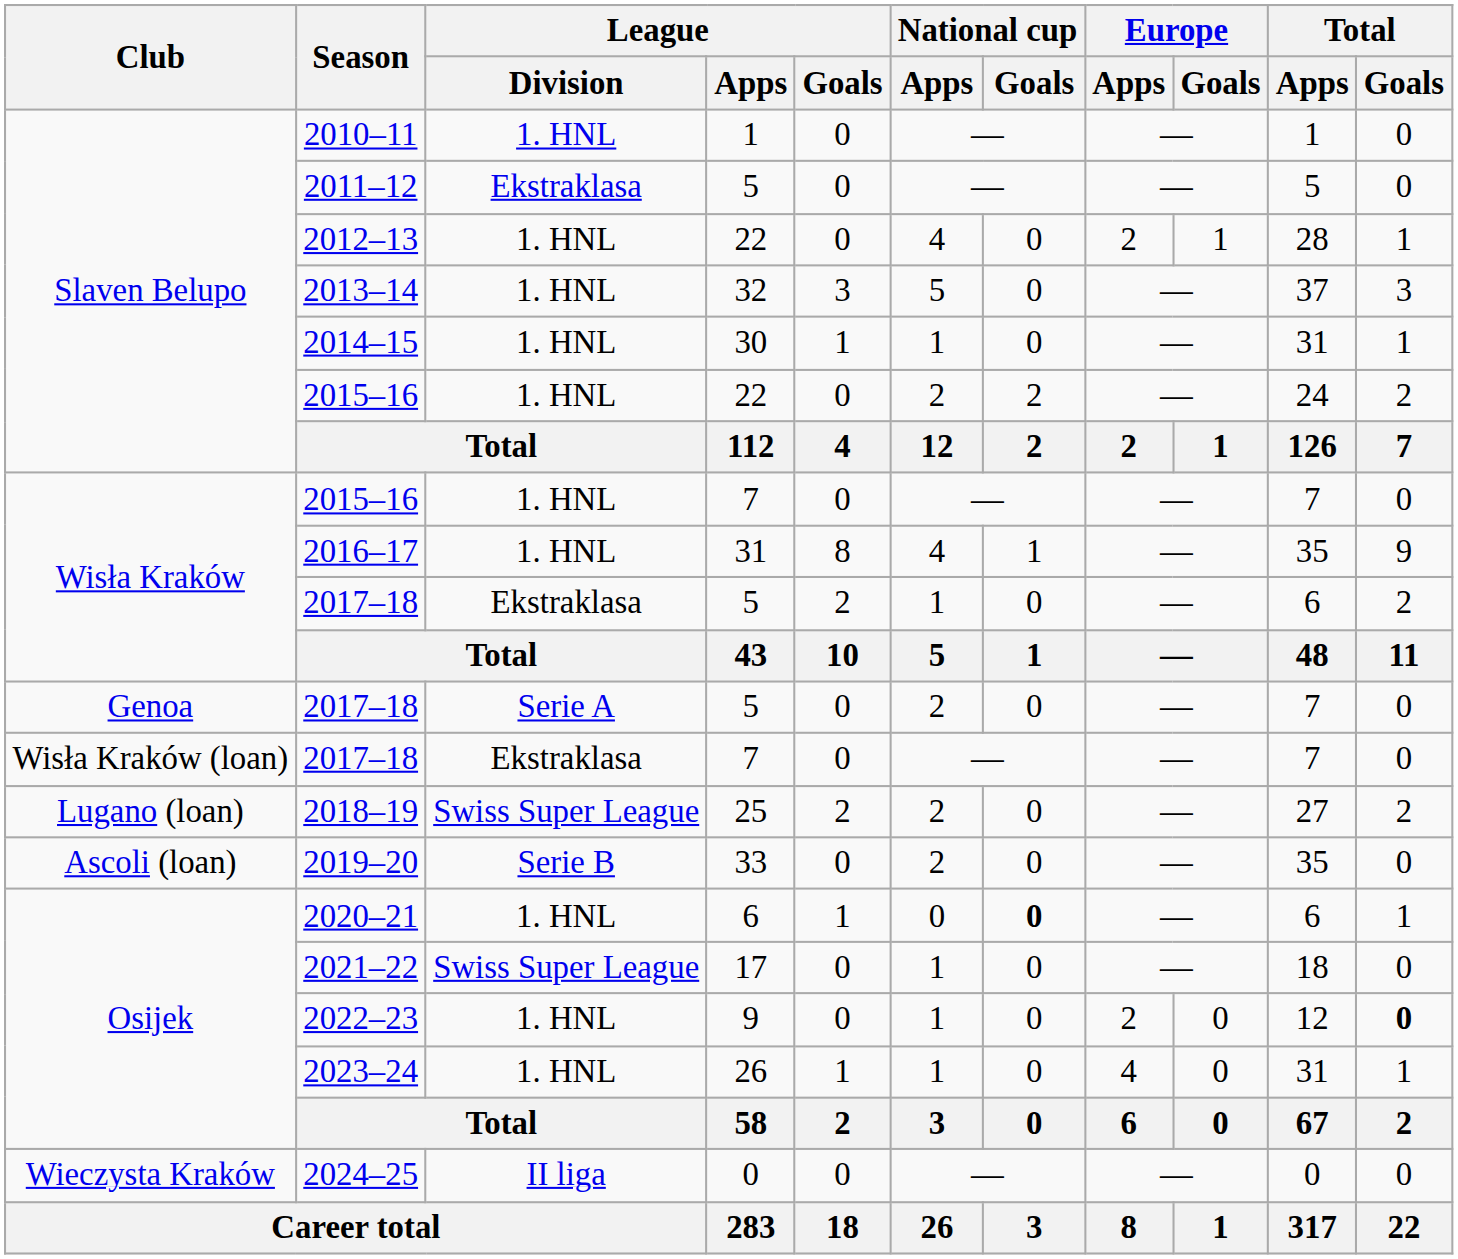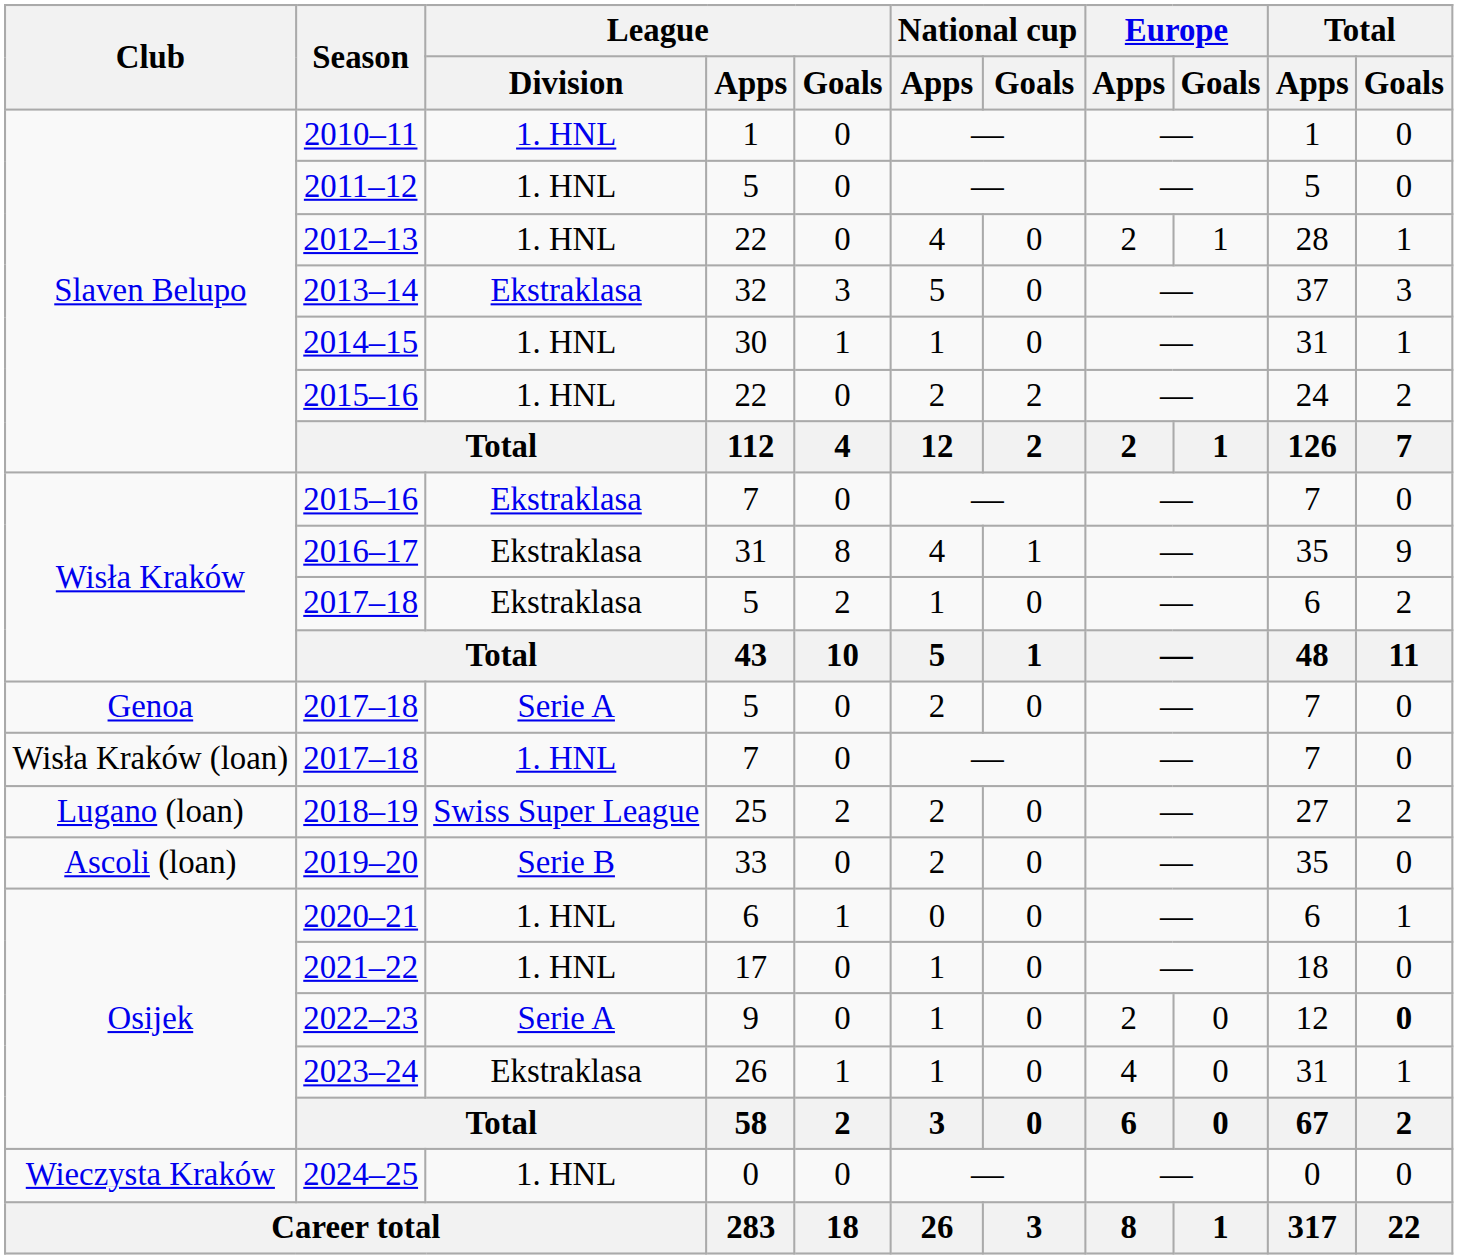 <table class="wikitable" style="text-align:center">
 <tr>
 <th rowspan="2">Club</th>
 <th rowspan="2">Season</th>
 <th colspan="3">League</th>
 <th colspan="2">National cup</th>
 <th colspan="2"><a href='#'>Europe</a></th>
 <th colspan="2">Total</th>
 </tr>
 <tr>
 <th>Division</th>
 <th>Apps</th>
 <th>Goals</th>
 <th>Apps</th>
 <th>Goals</th>
 <th>Apps</th>
 <th>Goals</th>
 <th>Apps</th>
 <th>Goals</th>
 </tr>
 <tr>
 <td rowspan="7"><a href='#'>Slaven Belupo</a></td>
 <td><a href='#'>2010–11</a></td>
 <td><a href='#'>1. HNL</a></td>
 <td>1</td>
 <td>0</td>
 <td colspan="2">—</td>
 <td colspan="2">—</td>
 <td>1</td>
 <td>0</td>
 </tr>
 <tr>
 <td><a href='#'>2011–12</a></td>
-<td><a href='#'>Ekstraklasa</a></td>
+<td>1. HNL</td>
 <td>5</td>
 <td>0</td>
 <td colspan="2">—</td>
 <td colspan="2">—</td>
 <td>5</td>
 <td>0</td>
 </tr>
 <tr>
 <td><a href='#'>2012–13</a></td>
 <td>1. HNL</td>
 <td>22</td>
 <td>0</td>
 <td>4</td>
 <td>0</td>
 <td>2</td>
 <td>1</td>
 <td>28</td>
 <td>1</td>
 </tr>
 <tr>
 <td><a href='#'>2013–14</a></td>
-<td>1. HNL</td>
+<td><a href='#'>Ekstraklasa</a></td>
 <td>32</td>
 <td>3</td>
 <td>5</td>
 <td>0</td>
 <td colspan="2">—</td>
 <td>37</td>
 <td>3</td>
 </tr>
 <tr>
 <td><a href='#'>2014–15</a></td>
 <td>1. HNL</td>
 <td>30</td>
 <td>1</td>
 <td>1</td>
 <td>0</td>
 <td colspan="2">—</td>
 <td>31</td>
 <td>1</td>
 </tr>
 <tr>
 <td><a href='#'>2015–16</a></td>
 <td>1. HNL</td>
 <td>22</td>
 <td>0</td>
 <td>2</td>
 <td>2</td>
 <td colspan="2">—</td>
 <td>24</td>
 <td>2</td>
 </tr>
 <tr>
 <th colspan="2">Total</th>
 <th>112</th>
 <th>4</th>
 <th>12</th>
 <th>2</th>
 <th>2</th>
 <th>1</th>
 <th>126</th>
 <th>7</th>
 </tr>
 <tr>
 <td rowspan="4"><a href='#'>Wisła Kraków</a></td>
 <td><a href='#'>2015–16</a></td>
-<td>1. HNL</td>
+<td><a href='#'>Ekstraklasa</a></td>
 <td>7</td>
 <td>0</td>
 <td colspan="2">—</td>
 <td colspan="2">—</td>
 <td>7</td>
 <td>0</td>
 </tr>
 <tr>
 <td><a href='#'>2016–17</a></td>
-<td>1. HNL</td>
+<td>Ekstraklasa</td>
 <td>31</td>
 <td>8</td>
 <td>4</td>
 <td>1</td>
 <td colspan="2">—</td>
 <td>35</td>
 <td>9</td>
 </tr>
 <tr>
 <td><a href='#'>2017–18</a></td>
 <td>Ekstraklasa</td>
 <td>5</td>
 <td>2</td>
 <td>1</td>
 <td>0</td>
 <td colspan="2">—</td>
 <td>6</td>
 <td>2</td>
 </tr>
 <tr>
 <th colspan="2">Total</th>
 <th>43</th>
 <th>10</th>
 <th>5</th>
 <th>1</th>
 <th colspan="2">—</th>
 <th>48</th>
 <th>11</th>
 </tr>
 <tr>
 <td><a href='#'>Genoa</a></td>
 <td><a href='#'>2017–18</a></td>
 <td><a href='#'>Serie A</a></td>
 <td>5</td>
 <td>0</td>
 <td>2</td>
 <td>0</td>
 <td colspan="2">—</td>
 <td>7</td>
 <td>0</td>
 </tr>
 <tr>
 <td>Wisła Kraków (loan)</td>
 <td><a href='#'>2017–18</a></td>
-<td>Ekstraklasa</td>
+<td><a href='#'>1. HNL</a></td>
 <td>7</td>
 <td>0</td>
 <td colspan="2">—</td>
 <td colspan="2">—</td>
 <td>7</td>
 <td>0</td>
 </tr>
 <tr>
 <td><a href='#'>Lugano</a> (loan)</td>
 <td><a href='#'>2018–19</a></td>
 <td><a href='#'>Swiss Super League</a></td>
 <td>25</td>
 <td>2</td>
 <td>2</td>
 <td>0</td>
 <td colspan="2">—</td>
 <td>27</td>
 <td>2</td>
 </tr>
 <tr>
 <td><a href='#'>Ascoli</a> (loan)</td>
 <td><a href='#'>2019–20</a></td>
 <td><a href='#'>Serie B</a></td>
 <td>33</td>
 <td>0</td>
 <td>2</td>
 <td>0</td>
 <td colspan="2">—</td>
 <td>35</td>
 <td>0</td>
 </tr>
 <tr>
 <td rowspan="5"><a href='#'>Osijek</a></td>
 <td><a href='#'>2020–21</a></td>
 <td>1. HNL</td>
 <td>6</td>
 <td>1</td>
 <td>0</td>
-<td><strong>0</strong></td>
+<td>0</td>
 <td colspan="2">—</td>
 <td>6</td>
 <td>1</td>
 </tr>
 <tr>
 <td><a href='#'>2021–22</a></td>
-<td><a href='#'>Swiss Super League</a></td>
+<td>1. HNL</td>
 <td>17</td>
 <td>0</td>
 <td>1</td>
 <td>0</td>
 <td colspan="2">—</td>
 <td>18</td>
 <td>0</td>
 </tr>
 <tr>
 <td><a href='#'>2022–23</a></td>
-<td>1. HNL</td>
+<td><a href='#'>Serie A</a></td>
 <td>9</td>
 <td>0</td>
 <td>1</td>
 <td>0</td>
 <td>2</td>
 <td>0</td>
 <td>12</td>
 <td><strong>0</strong></td>
 </tr>
 <tr>
 <td><a href='#'>2023–24</a></td>
-<td>1. HNL</td>
+<td>Ekstraklasa</td>
 <td>26</td>
 <td>1</td>
 <td>1</td>
 <td>0</td>
 <td>4</td>
 <td>0</td>
 <td>31</td>
 <td>1</td>
 </tr>
 <tr>
 <th colspan="2">Total</th>
 <th>58</th>
 <th>2</th>
 <th>3</th>
 <th>0</th>
 <th>6</th>
 <th>0</th>
 <th>67</th>
 <th>2</th>
 </tr>
 <tr>
 <td><a href='#'>Wieczysta Kraków</a></td>
 <td><a href='#'>2024–25</a></td>
-<td><a href='#'>II liga</a></td>
+<td>1. HNL</td>
 <td>0</td>
 <td>0</td>
 <td colspan="2">—</td>
 <td colspan="2">—</td>
 <td>0</td>
 <td>0</td>
 </tr>
 <tr>
 <th colspan="3">Career total</th>
 <th>283</th>
 <th>18</th>
 <th>26</th>
 <th>3</th>
 <th>8</th>
 <th>1</th>
 <th>317</th>
 <th>22</th>
 </tr>
 </table>
